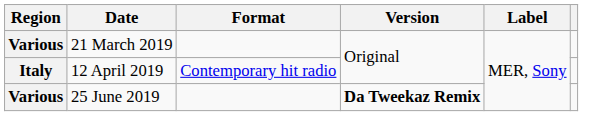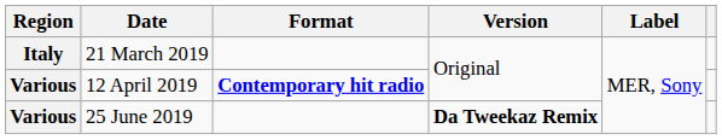 <table class="wikitable plainrowheaders">
 <tr>
 <th scope="col">Region</th>
 <th scope="col">Date</th>
 <th scope="col">Format</th>
 <th scope="col">Version</th>
 <th scope="col">Label</th>
 <th scope="col"></th>
 </tr>
 <tr>
-<th scope="row">Various</th>
+<th scope="row">Italy</th>
 <td>21 March 2019</td>
 <td></td>
 <td rowspan="2">Original</td>
 <td rowspan="3">MER, <a href='#'>Sony</a></td>
 <td></td>
 </tr>
 <tr>
-<th scope="row">Italy</th>
+<th scope="row">Various</th>
 <td>12 April 2019</td>
-<td><a href='#'>Contemporary hit radio</a></td>
+<td><strong><a href='#'>Contemporary hit radio</a></strong></td>
 <td></td>
 </tr>
 <tr>
 <th scope="row">Various</th>
 <td>25 June 2019</td>
 <td></td>
 <td><strong>Da Tweekaz Remix</strong></td>
 <td></td>
 </tr>
 </table>
